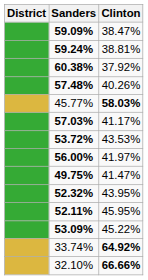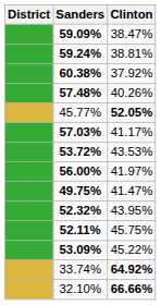 <table class=wikitable>
 <tr>
 <th>District</th>
 <th>Sanders</th>
 <th>Clinton</th>
 </tr>
 <tr align=center>
 <td style="background:#35aa35;"><strong></strong></td>
 <td><strong>59.09%</strong></td>
 <td>38.47%</td>
 </tr>
 <tr align=center>
 <td style="background:#35aa35;"><strong></strong></td>
 <td><strong>59.24%</strong></td>
 <td>38.81%</td>
 </tr>
 <tr align=center>
 <td style="background:#35aa35;"><strong></strong></td>
 <td><strong>60.38%</strong></td>
 <td>37.92%</td>
 </tr>
 <tr align=center>
 <td style="background:#35aa35;"><strong></strong></td>
 <td><strong>57.48%</strong></td>
 <td>40.26%</td>
 </tr>
 <tr align=center>
 <td style="background:#dcb740;"><strong></strong></td>
 <td>45.77%</td>
-<td><strong>58.03%</strong></td>
+<td><strong>52.05%</strong></td>
 </tr>
 <tr align=center>
 <td style="background:#35aa35;"><strong></strong></td>
 <td><strong>57.03%</strong></td>
 <td>41.17%</td>
 </tr>
 <tr align=center>
 <td style="background:#35aa35;"><strong></strong></td>
 <td><strong>53.72%</strong></td>
 <td>43.53%</td>
 </tr>
 <tr align=center>
 <td style="background:#35aa35;"><strong></strong></td>
 <td><strong>56.00%</strong></td>
 <td>41.97%</td>
 </tr>
 <tr align=center>
 <td style="background:#35aa35;"><strong></strong></td>
 <td><strong>49.75%</strong></td>
 <td>41.47%</td>
 </tr>
 <tr align=center>
 <td style="background:#35aa35;"><strong></strong></td>
 <td><strong>52.32%</strong></td>
 <td>43.95%</td>
 </tr>
 <tr align=center>
 <td style="background:#35aa35;"><strong></strong></td>
 <td><strong>52.11%</strong></td>
-<td>45.95%</td>
+<td>45.75%</td>
 </tr>
 <tr align=center>
 <td style="background:#35aa35;"><strong></strong></td>
 <td><strong>53.09%</strong></td>
 <td>45.22%</td>
 </tr>
 <tr align=center>
 <td style="background:#dcb740;"><strong></strong></td>
 <td>33.74%</td>
 <td><strong>64.92%</strong></td>
 </tr>
 <tr align=center>
 <td style="background:#dcb740;"><strong></strong></td>
 <td>32.10%</td>
 <td><strong>66.66%</strong></td>
 </tr>
 </table>
